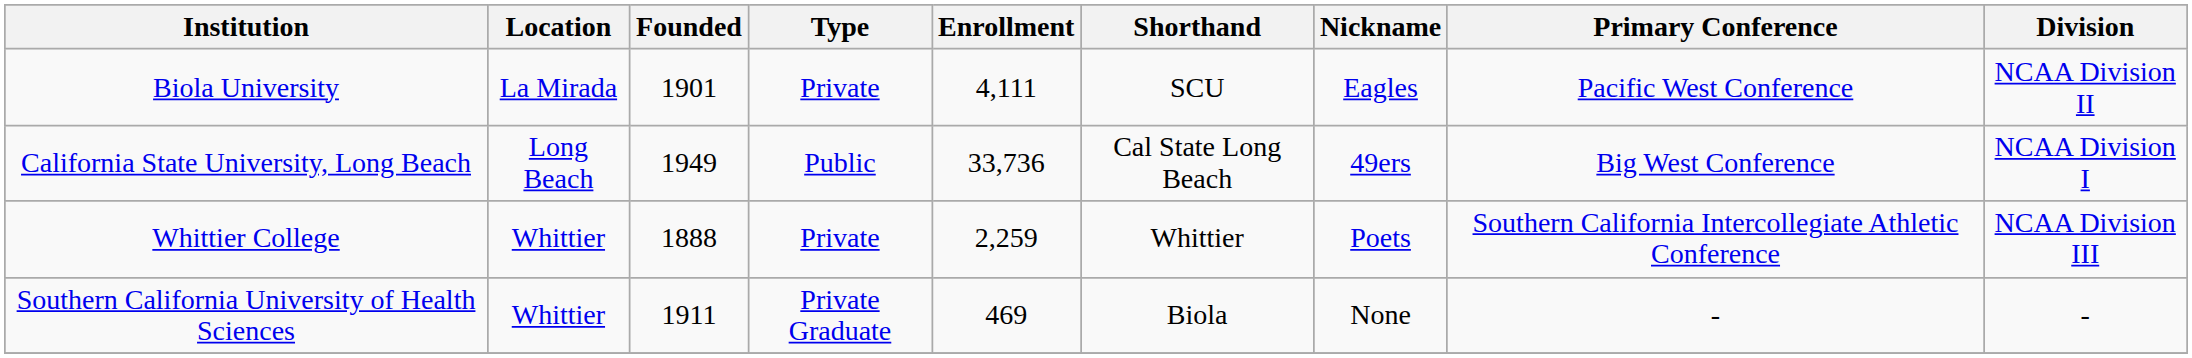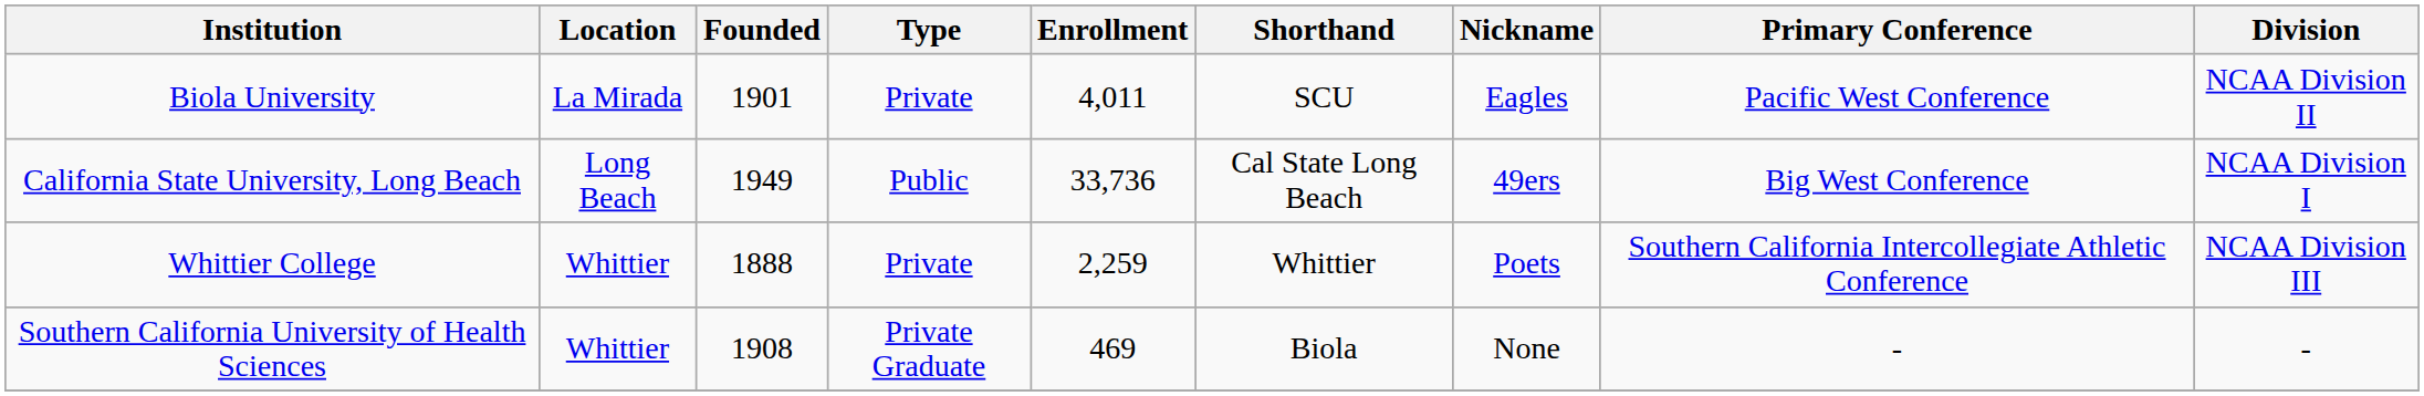 <table class="wikitable sortable" style="text-align:center">
 <tr>
 <th>Institution</th>
 <th>Location</th>
 <th>Founded</th>
 <th>Type</th>
 <th>Enrollment</th>
 <th>Shorthand</th>
 <th>Nickname</th>
 <th>Primary Conference</th>
 <th>Division</th>
 </tr>
 <tr>
 <td><a href='#'>Biola University</a></td>
 <td><a href='#'>La Mirada</a></td>
 <td>1901</td>
 <td><a href='#'>Private</a></td>
-<td>4,111</td>
+<td>4,011</td>
 <td>SCU</td>
 <td><a href='#'>Eagles</a></td>
 <td><a href='#'>Pacific West Conference</a></td>
 <td><a href='#'>NCAA Division II</a></td>
 </tr>
 <tr>
 <td><a href='#'>California State University, Long Beach</a></td>
 <td><a href='#'>Long Beach</a></td>
 <td>1949</td>
 <td><a href='#'>Public</a></td>
 <td>33,736</td>
 <td>Cal State Long Beach</td>
 <td><a href='#'>49ers</a></td>
 <td><a href='#'>Big West Conference</a></td>
 <td><a href='#'>NCAA Division I</a></td>
 </tr>
 <tr>
 <td><a href='#'>Whittier College</a></td>
 <td><a href='#'>Whittier</a></td>
 <td>1888</td>
 <td><a href='#'>Private</a></td>
 <td>2,259</td>
 <td>Whittier</td>
 <td><a href='#'>Poets</a></td>
 <td><a href='#'>Southern California Intercollegiate Athletic Conference</a></td>
 <td><a href='#'>NCAA Division III</a></td>
 </tr>
 <tr>
 <td><a href='#'>Southern California University of Health Sciences</a></td>
 <td><a href='#'>Whittier</a></td>
-<td>1911</td>
+<td>1908</td>
 <td><a href='#'>Private</a> <a href='#'>Graduate</a></td>
 <td>469</td>
 <td>Biola</td>
 <td>None</td>
 <td>-</td>
 <td>-</td>
 </tr>
 <tr>
 </tr>
 </table>
